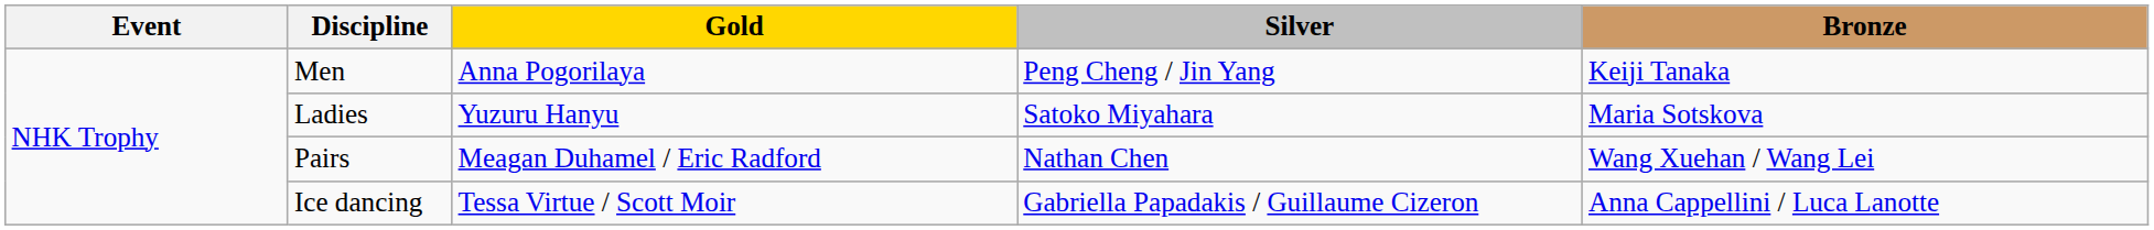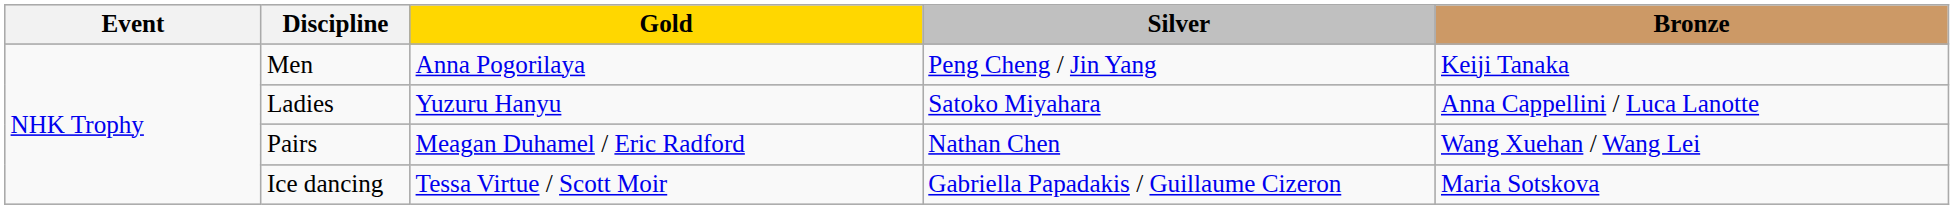 <table class="wikitable" style="width:98%;">
 <tr>
 <th style="width:10%;">Event</th>
 <th style="width:5%;">Discipline</th>
 <td style="text-align:center; width:20%; background:gold;"><strong>Gold</strong></td>
 <td style="text-align:center; width:20%; background:silver;"><strong>Silver</strong></td>
 <td style="text-align:center; width:20%; background:#c96;"><strong>Bronze</strong></td>
 </tr>
 <tr>
 <td rowspan=4><a href='#'>NHK Trophy</a></td>
 <td>Men</td>
 <td> <a href='#'>Anna Pogorilaya</a></td>
 <td> <a href='#'>Peng Cheng</a> / <a href='#'>Jin Yang</a></td>
 <td> <a href='#'>Keiji Tanaka</a></td>
 </tr>
 <tr>
 <td>Ladies</td>
 <td> <a href='#'>Yuzuru Hanyu</a></td>
 <td> <a href='#'>Satoko Miyahara</a></td>
-<td> <a href='#'>Maria Sotskova</a></td>
+<td> <a href='#'>Anna Cappellini</a> / <a href='#'>Luca Lanotte</a></td>
 </tr>
 <tr>
 <td>Pairs</td>
 <td> <a href='#'>Meagan Duhamel</a> / <a href='#'>Eric Radford</a></td>
 <td> <a href='#'>Nathan Chen</a></td>
 <td> <a href='#'>Wang Xuehan</a> / <a href='#'>Wang Lei</a></td>
 </tr>
 <tr>
 <td>Ice dancing</td>
 <td> <a href='#'>Tessa Virtue</a> / <a href='#'>Scott Moir</a></td>
 <td> <a href='#'>Gabriella Papadakis</a> / <a href='#'>Guillaume Cizeron</a></td>
-<td> <a href='#'>Anna Cappellini</a> / <a href='#'>Luca Lanotte</a></td>
+<td> <a href='#'>Maria Sotskova</a></td>
 </tr>
 </table>
